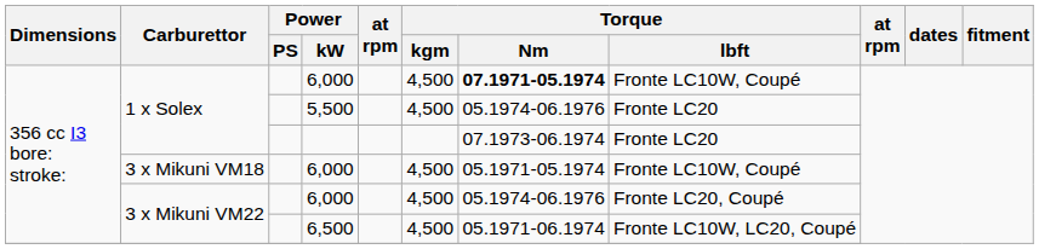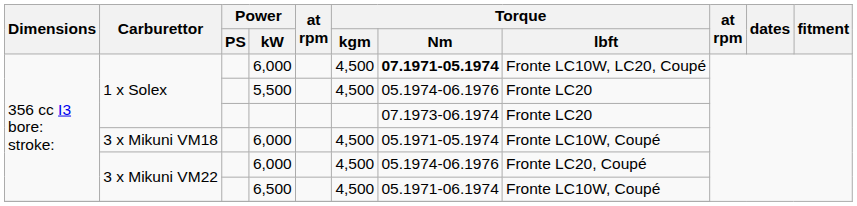 <table class="wikitable">
 <tr>
 <th rowspan="2">Dimensions</th>
 <th rowspan=2>Carburettor</th>
 <th colspan=2>Power</th>
 <th rowspan="2">at<br>rpm</th>
 <th colspan=3>Torque</th>
 <th rowspan="2">at<br>rpm</th>
 <th rowspan="2">dates</th>
 <th rowspan="2">fitment</th>
 </tr>
 <tr>
 <th>PS</th>
 <th>kW</th>
 <th>kgm</th>
 <th>Nm</th>
 <th>lbft</th>
 </tr>
 <tr>
 <td rowspan="6">356 cc <a href='#'>I3</a><br>bore: <br>stroke: </td>
 <td rowspan="3">1 x Solex</td>
 <td></td>
 <td>6,000</td>
 <td></td>
 <td>4,500</td>
 <td><strong>07.1971-05.1974</strong></td>
-<td>Fronte LC10W, Coupé</td>
+<td>Fronte LC10W, LC20, Coupé</td>
 </tr>
 <tr>
 <td></td>
 <td>5,500</td>
 <td></td>
 <td>4,500</td>
 <td>05.1974-06.1976</td>
 <td>Fronte LC20</td>
 </tr>
 <tr>
 <td></td>
 <td></td>
 <td></td>
 <td></td>
 <td>07.1973-06.1974</td>
 <td>Fronte LC20</td>
 </tr>
 <tr>
 <td>3 x Mikuni VM18</td>
 <td></td>
 <td>6,000</td>
 <td></td>
 <td>4,500</td>
 <td>05.1971-05.1974</td>
 <td>Fronte LC10W, Coupé</td>
 </tr>
 <tr>
 <td rowspan="2">3 x Mikuni VM22</td>
 <td></td>
 <td>6,000</td>
 <td></td>
 <td>4,500</td>
 <td>05.1974-06.1976</td>
 <td>Fronte LC20, Coupé</td>
 </tr>
 <tr>
 <td></td>
 <td>6,500</td>
 <td></td>
 <td>4,500</td>
 <td>05.1971-06.1974</td>
-<td>Fronte LC10W, LC20, Coupé</td>
+<td>Fronte LC10W, Coupé</td>
 </tr>
 <tr>
 </tr>
 </table>
